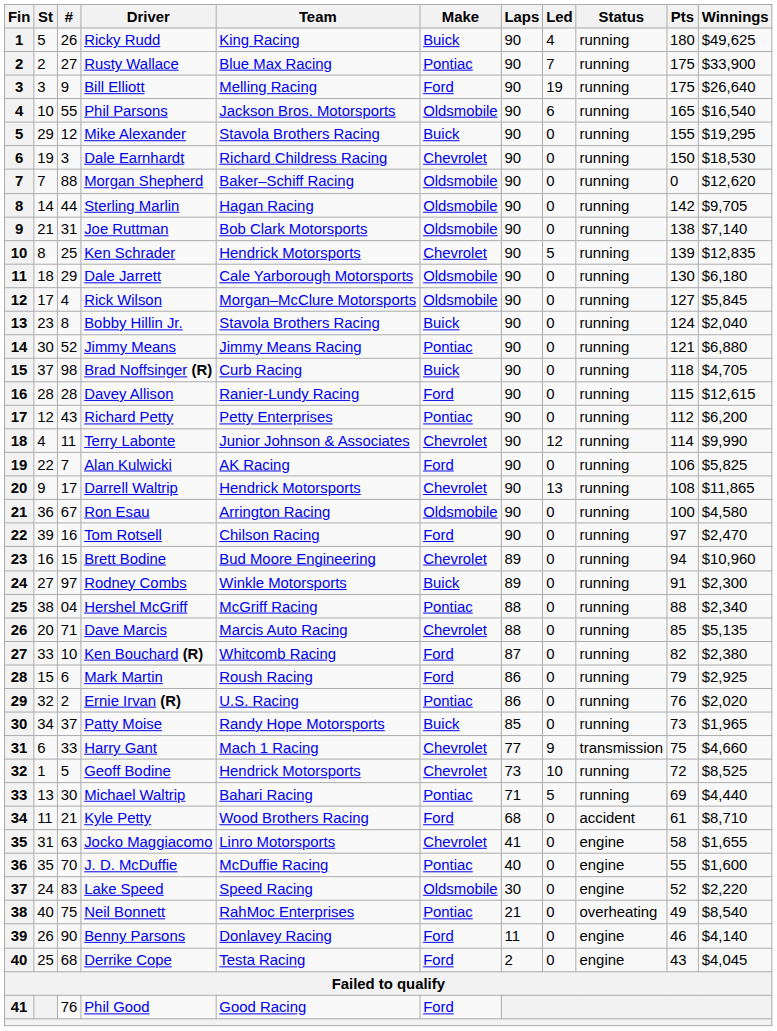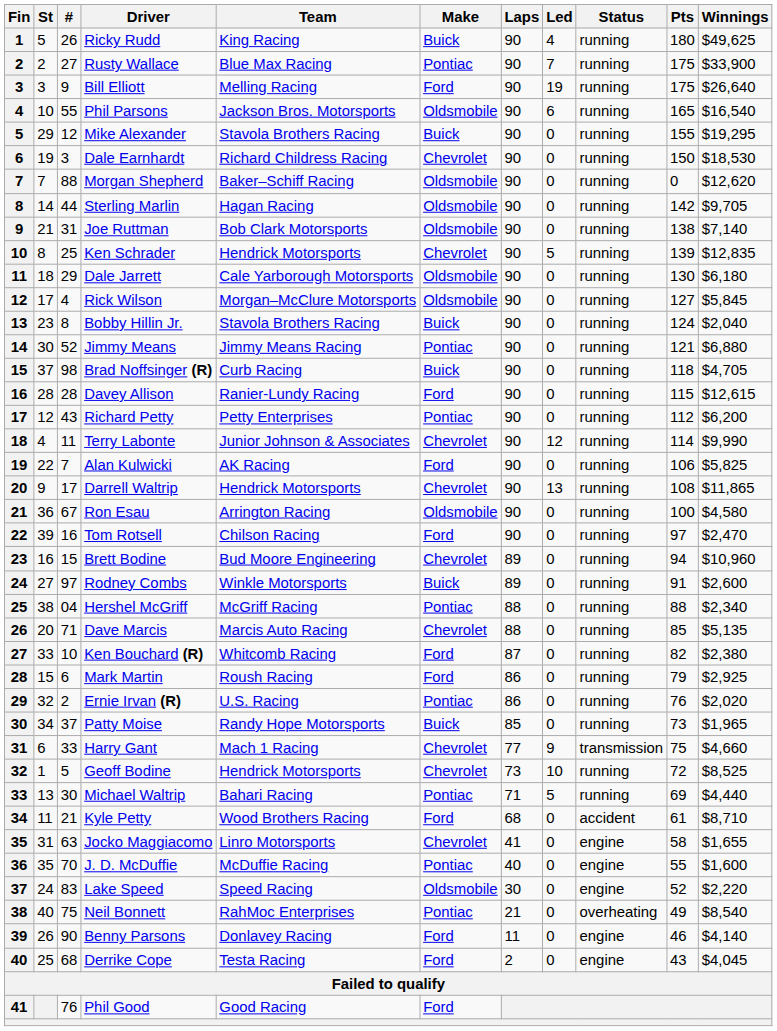 <table class="wikitable" style="font-size:95%">
 <tr>
 <th>Fin</th>
 <th>St</th>
 <th>#</th>
 <th>Driver</th>
 <th>Team</th>
 <th>Make</th>
 <th>Laps</th>
 <th>Led</th>
 <th>Status</th>
 <th>Pts</th>
 <th>Winnings</th>
 </tr>
 <tr>
 <th>1</th>
 <td>5</td>
 <td>26</td>
 <td><a href='#'>Ricky Rudd</a></td>
 <td><a href='#'>King Racing</a></td>
 <td><a href='#'>Buick</a></td>
 <td>90</td>
 <td>4</td>
 <td>running</td>
 <td>180</td>
 <td>$49,625</td>
 </tr>
 <tr>
 <th>2</th>
 <td>2</td>
 <td>27</td>
 <td><a href='#'>Rusty Wallace</a></td>
 <td><a href='#'>Blue Max Racing</a></td>
 <td><a href='#'>Pontiac</a></td>
 <td>90</td>
 <td>7</td>
 <td>running</td>
 <td>175</td>
 <td>$33,900</td>
 </tr>
 <tr>
 <th>3</th>
 <td>3</td>
 <td>9</td>
 <td><a href='#'>Bill Elliott</a></td>
 <td><a href='#'>Melling Racing</a></td>
 <td><a href='#'>Ford</a></td>
 <td>90</td>
 <td>19</td>
 <td>running</td>
 <td>175</td>
 <td>$26,640</td>
 </tr>
 <tr>
 <th>4</th>
 <td>10</td>
 <td>55</td>
 <td><a href='#'>Phil Parsons</a></td>
 <td><a href='#'>Jackson Bros. Motorsports</a></td>
 <td><a href='#'>Oldsmobile</a></td>
 <td>90</td>
 <td>6</td>
 <td>running</td>
 <td>165</td>
 <td>$16,540</td>
 </tr>
 <tr>
 <th>5</th>
 <td>29</td>
 <td>12</td>
 <td><a href='#'>Mike Alexander</a></td>
 <td><a href='#'>Stavola Brothers Racing</a></td>
 <td><a href='#'>Buick</a></td>
 <td>90</td>
 <td>0</td>
 <td>running</td>
 <td>155</td>
 <td>$19,295</td>
 </tr>
 <tr>
 <th>6</th>
 <td>19</td>
 <td>3</td>
 <td><a href='#'>Dale Earnhardt</a></td>
 <td><a href='#'>Richard Childress Racing</a></td>
 <td><a href='#'>Chevrolet</a></td>
 <td>90</td>
 <td>0</td>
 <td>running</td>
 <td>150</td>
 <td>$18,530</td>
 </tr>
 <tr>
 <th>7</th>
 <td>7</td>
 <td>88</td>
 <td><a href='#'>Morgan Shepherd</a></td>
 <td><a href='#'>Baker–Schiff Racing</a></td>
 <td><a href='#'>Oldsmobile</a></td>
 <td>90</td>
 <td>0</td>
 <td>running</td>
 <td>0</td>
 <td>$12,620</td>
 </tr>
 <tr>
 <th>8</th>
 <td>14</td>
 <td>44</td>
 <td><a href='#'>Sterling Marlin</a></td>
 <td><a href='#'>Hagan Racing</a></td>
 <td><a href='#'>Oldsmobile</a></td>
 <td>90</td>
 <td>0</td>
 <td>running</td>
 <td>142</td>
 <td>$9,705</td>
 </tr>
 <tr>
 <th>9</th>
 <td>21</td>
 <td>31</td>
 <td><a href='#'>Joe Ruttman</a></td>
 <td><a href='#'>Bob Clark Motorsports</a></td>
 <td><a href='#'>Oldsmobile</a></td>
 <td>90</td>
 <td>0</td>
 <td>running</td>
 <td>138</td>
 <td>$7,140</td>
 </tr>
 <tr>
 <th>10</th>
 <td>8</td>
 <td>25</td>
 <td><a href='#'>Ken Schrader</a></td>
 <td><a href='#'>Hendrick Motorsports</a></td>
 <td><a href='#'>Chevrolet</a></td>
 <td>90</td>
 <td>5</td>
 <td>running</td>
 <td>139</td>
 <td>$12,835</td>
 </tr>
 <tr>
 <th>11</th>
 <td>18</td>
 <td>29</td>
 <td><a href='#'>Dale Jarrett</a></td>
 <td><a href='#'>Cale Yarborough Motorsports</a></td>
 <td><a href='#'>Oldsmobile</a></td>
 <td>90</td>
 <td>0</td>
 <td>running</td>
 <td>130</td>
 <td>$6,180</td>
 </tr>
 <tr>
 <th>12</th>
 <td>17</td>
 <td>4</td>
 <td><a href='#'>Rick Wilson</a></td>
 <td><a href='#'>Morgan–McClure Motorsports</a></td>
 <td><a href='#'>Oldsmobile</a></td>
 <td>90</td>
 <td>0</td>
 <td>running</td>
 <td>127</td>
 <td>$5,845</td>
 </tr>
 <tr>
 <th>13</th>
 <td>23</td>
 <td>8</td>
 <td><a href='#'>Bobby Hillin Jr.</a></td>
 <td><a href='#'>Stavola Brothers Racing</a></td>
 <td><a href='#'>Buick</a></td>
 <td>90</td>
 <td>0</td>
 <td>running</td>
 <td>124</td>
 <td>$2,040</td>
 </tr>
 <tr>
 <th>14</th>
 <td>30</td>
 <td>52</td>
 <td><a href='#'>Jimmy Means</a></td>
 <td><a href='#'>Jimmy Means Racing</a></td>
 <td><a href='#'>Pontiac</a></td>
 <td>90</td>
 <td>0</td>
 <td>running</td>
 <td>121</td>
 <td>$6,880</td>
 </tr>
 <tr>
 <th>15</th>
 <td>37</td>
 <td>98</td>
 <td><a href='#'>Brad Noffsinger</a> <strong>(R)</strong></td>
 <td><a href='#'>Curb Racing</a></td>
 <td><a href='#'>Buick</a></td>
 <td>90</td>
 <td>0</td>
 <td>running</td>
 <td>118</td>
 <td>$4,705</td>
 </tr>
 <tr>
 <th>16</th>
 <td>28</td>
 <td>28</td>
 <td><a href='#'>Davey Allison</a></td>
 <td><a href='#'>Ranier-Lundy Racing</a></td>
 <td><a href='#'>Ford</a></td>
 <td>90</td>
 <td>0</td>
 <td>running</td>
 <td>115</td>
 <td>$12,615</td>
 </tr>
 <tr>
 <th>17</th>
 <td>12</td>
 <td>43</td>
 <td><a href='#'>Richard Petty</a></td>
 <td><a href='#'>Petty Enterprises</a></td>
 <td><a href='#'>Pontiac</a></td>
 <td>90</td>
 <td>0</td>
 <td>running</td>
 <td>112</td>
 <td>$6,200</td>
 </tr>
 <tr>
 <th>18</th>
 <td>4</td>
 <td>11</td>
 <td><a href='#'>Terry Labonte</a></td>
 <td><a href='#'>Junior Johnson & Associates</a></td>
 <td><a href='#'>Chevrolet</a></td>
 <td>90</td>
 <td>12</td>
 <td>running</td>
 <td>114</td>
 <td>$9,990</td>
 </tr>
 <tr>
 <th>19</th>
 <td>22</td>
 <td>7</td>
 <td><a href='#'>Alan Kulwicki</a></td>
 <td><a href='#'>AK Racing</a></td>
 <td><a href='#'>Ford</a></td>
 <td>90</td>
 <td>0</td>
 <td>running</td>
 <td>106</td>
 <td>$5,825</td>
 </tr>
 <tr>
 <th>20</th>
 <td>9</td>
 <td>17</td>
 <td><a href='#'>Darrell Waltrip</a></td>
 <td><a href='#'>Hendrick Motorsports</a></td>
 <td><a href='#'>Chevrolet</a></td>
 <td>90</td>
 <td>13</td>
 <td>running</td>
 <td>108</td>
 <td>$11,865</td>
 </tr>
 <tr>
 <th>21</th>
 <td>36</td>
 <td>67</td>
 <td><a href='#'>Ron Esau</a></td>
 <td><a href='#'>Arrington Racing</a></td>
 <td><a href='#'>Oldsmobile</a></td>
 <td>90</td>
 <td>0</td>
 <td>running</td>
 <td>100</td>
 <td>$4,580</td>
 </tr>
 <tr>
 <th>22</th>
 <td>39</td>
 <td>16</td>
 <td><a href='#'>Tom Rotsell</a></td>
 <td><a href='#'>Chilson Racing</a></td>
 <td><a href='#'>Ford</a></td>
 <td>90</td>
 <td>0</td>
 <td>running</td>
 <td>97</td>
 <td>$2,470</td>
 </tr>
 <tr>
 <th>23</th>
 <td>16</td>
 <td>15</td>
 <td><a href='#'>Brett Bodine</a></td>
 <td><a href='#'>Bud Moore Engineering</a></td>
 <td><a href='#'>Chevrolet</a></td>
 <td>89</td>
 <td>0</td>
 <td>running</td>
 <td>94</td>
 <td>$10,960</td>
 </tr>
 <tr>
 <th>24</th>
 <td>27</td>
 <td>97</td>
 <td><a href='#'>Rodney Combs</a></td>
 <td><a href='#'>Winkle Motorsports</a></td>
 <td><a href='#'>Buick</a></td>
 <td>89</td>
 <td>0</td>
 <td>running</td>
 <td>91</td>
-<td>$2,300</td>
+<td>$2,600</td>
 </tr>
 <tr>
 <th>25</th>
 <td>38</td>
 <td>04</td>
 <td><a href='#'>Hershel McGriff</a></td>
 <td><a href='#'>McGriff Racing</a></td>
 <td><a href='#'>Pontiac</a></td>
 <td>88</td>
 <td>0</td>
 <td>running</td>
 <td>88</td>
 <td>$2,340</td>
 </tr>
 <tr>
 <th>26</th>
 <td>20</td>
 <td>71</td>
 <td><a href='#'>Dave Marcis</a></td>
 <td><a href='#'>Marcis Auto Racing</a></td>
 <td><a href='#'>Chevrolet</a></td>
 <td>88</td>
 <td>0</td>
 <td>running</td>
 <td>85</td>
 <td>$5,135</td>
 </tr>
 <tr>
 <th>27</th>
 <td>33</td>
 <td>10</td>
 <td><a href='#'>Ken Bouchard</a> <strong>(R)</strong></td>
 <td><a href='#'>Whitcomb Racing</a></td>
 <td><a href='#'>Ford</a></td>
 <td>87</td>
 <td>0</td>
 <td>running</td>
 <td>82</td>
 <td>$2,380</td>
 </tr>
 <tr>
 <th>28</th>
 <td>15</td>
 <td>6</td>
 <td><a href='#'>Mark Martin</a></td>
 <td><a href='#'>Roush Racing</a></td>
 <td><a href='#'>Ford</a></td>
 <td>86</td>
 <td>0</td>
 <td>running</td>
 <td>79</td>
 <td>$2,925</td>
 </tr>
 <tr>
 <th>29</th>
 <td>32</td>
 <td>2</td>
 <td><a href='#'>Ernie Irvan</a> <strong>(R)</strong></td>
 <td><a href='#'>U.S. Racing</a></td>
 <td><a href='#'>Pontiac</a></td>
 <td>86</td>
 <td>0</td>
 <td>running</td>
 <td>76</td>
 <td>$2,020</td>
 </tr>
 <tr>
 <th>30</th>
 <td>34</td>
 <td>37</td>
 <td><a href='#'>Patty Moise</a></td>
 <td><a href='#'>Randy Hope Motorsports</a></td>
 <td><a href='#'>Buick</a></td>
 <td>85</td>
 <td>0</td>
 <td>running</td>
 <td>73</td>
 <td>$1,965</td>
 </tr>
 <tr>
 <th>31</th>
 <td>6</td>
 <td>33</td>
 <td><a href='#'>Harry Gant</a></td>
 <td><a href='#'>Mach 1 Racing</a></td>
 <td><a href='#'>Chevrolet</a></td>
 <td>77</td>
 <td>9</td>
 <td>transmission</td>
 <td>75</td>
 <td>$4,660</td>
 </tr>
 <tr>
 <th>32</th>
 <td>1</td>
 <td>5</td>
 <td><a href='#'>Geoff Bodine</a></td>
 <td><a href='#'>Hendrick Motorsports</a></td>
 <td><a href='#'>Chevrolet</a></td>
 <td>73</td>
 <td>10</td>
 <td>running</td>
 <td>72</td>
 <td>$8,525</td>
 </tr>
 <tr>
 <th>33</th>
 <td>13</td>
 <td>30</td>
 <td><a href='#'>Michael Waltrip</a></td>
 <td><a href='#'>Bahari Racing</a></td>
 <td><a href='#'>Pontiac</a></td>
 <td>71</td>
 <td>5</td>
 <td>running</td>
 <td>69</td>
 <td>$4,440</td>
 </tr>
 <tr>
 <th>34</th>
 <td>11</td>
 <td>21</td>
 <td><a href='#'>Kyle Petty</a></td>
 <td><a href='#'>Wood Brothers Racing</a></td>
 <td><a href='#'>Ford</a></td>
 <td>68</td>
 <td>0</td>
 <td>accident</td>
 <td>61</td>
 <td>$8,710</td>
 </tr>
 <tr>
 <th>35</th>
 <td>31</td>
 <td>63</td>
 <td><a href='#'>Jocko Maggiacomo</a></td>
 <td><a href='#'>Linro Motorsports</a></td>
 <td><a href='#'>Chevrolet</a></td>
 <td>41</td>
 <td>0</td>
 <td>engine</td>
 <td>58</td>
 <td>$1,655</td>
 </tr>
 <tr>
 <th>36</th>
 <td>35</td>
 <td>70</td>
 <td><a href='#'>J. D. McDuffie</a></td>
 <td><a href='#'>McDuffie Racing</a></td>
 <td><a href='#'>Pontiac</a></td>
 <td>40</td>
 <td>0</td>
 <td>engine</td>
 <td>55</td>
 <td>$1,600</td>
 </tr>
 <tr>
 <th>37</th>
 <td>24</td>
 <td>83</td>
 <td><a href='#'>Lake Speed</a></td>
 <td><a href='#'>Speed Racing</a></td>
 <td><a href='#'>Oldsmobile</a></td>
 <td>30</td>
 <td>0</td>
 <td>engine</td>
 <td>52</td>
 <td>$2,220</td>
 </tr>
 <tr>
 <th>38</th>
 <td>40</td>
 <td>75</td>
 <td><a href='#'>Neil Bonnett</a></td>
 <td><a href='#'>RahMoc Enterprises</a></td>
 <td><a href='#'>Pontiac</a></td>
 <td>21</td>
 <td>0</td>
 <td>overheating</td>
 <td>49</td>
 <td>$8,540</td>
 </tr>
 <tr>
 <th>39</th>
 <td>26</td>
 <td>90</td>
 <td><a href='#'>Benny Parsons</a></td>
 <td><a href='#'>Donlavey Racing</a></td>
 <td><a href='#'>Ford</a></td>
 <td>11</td>
 <td>0</td>
 <td>engine</td>
 <td>46</td>
 <td>$4,140</td>
 </tr>
 <tr>
 <th>40</th>
 <td>25</td>
 <td>68</td>
 <td><a href='#'>Derrike Cope</a></td>
 <td><a href='#'>Testa Racing</a></td>
 <td><a href='#'>Ford</a></td>
 <td>2</td>
 <td>0</td>
 <td>engine</td>
 <td>43</td>
 <td>$4,045</td>
 </tr>
 <tr>
 <th colspan="11">Failed to qualify</th>
 </tr>
 <tr>
 <th>41</th>
 <th></th>
 <td>76</td>
 <td><a href='#'>Phil Good</a></td>
 <td><a href='#'>Good Racing</a></td>
 <td><a href='#'>Ford</a></td>
 <th colspan="5"></th>
 </tr>
 <tr>
 <th colspan="11"></th>
 </tr>
 </table>
